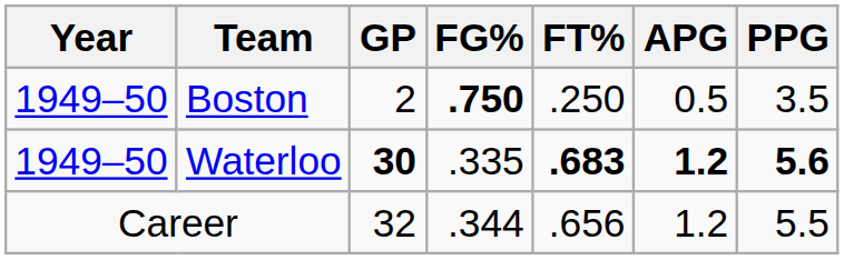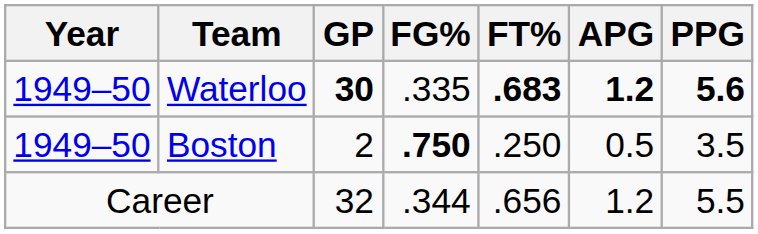 <table class="wikitable sortable" style="font-size:95%; text-align:right;">
 <tr>
 <th>Year</th>
 <th>Team</th>
 <th>GP</th>
 <th>FG%</th>
 <th>FT%</th>
 <th>APG</th>
 <th>PPG</th>
 </tr>
 <tr>
 <td style="text-align:left;"><a href='#'>1949–50</a></td>
+<td style="text-align:left;"><a href='#'>Waterloo</a></td>
+<td><strong>30</strong></td>
+<td>.335</td>
+<td><strong>.683</strong></td>
+<td><strong>1.2</strong></td>
+<td><strong>5.6</strong></td>
+</tr>
+<tr>
+<td style="text-align:left;"><a href='#'>1949–50</a></td>
 <td style="text-align:left;"><a href='#'>Boston</a></td>
 <td>2</td>
 <td><strong>.750</strong></td>
 <td>.250</td>
 <td>0.5</td>
 <td>3.5</td>
-</tr>
-<tr>
-<td style="text-align:left;"><a href='#'>1949–50</a></td>
-<td style="text-align:left;"><a href='#'>Waterloo</a></td>
-<td><strong>30</strong></td>
-<td>.335</td>
-<td><strong>.683</strong></td>
-<td><strong>1.2</strong></td>
-<td><strong>5.6</strong></td>
 </tr>
 <tr>
 <td colspan="2" style="text-align:center;">Career</td>
 <td>32</td>
 <td>.344</td>
 <td>.656</td>
 <td>1.2</td>
 <td>5.5</td>
 </tr>
 </table>
